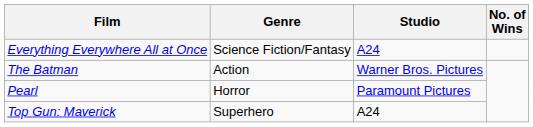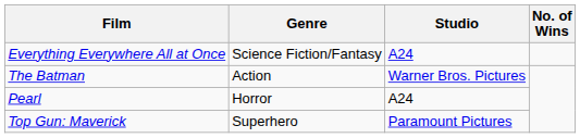 <table class="wikitable">
 <tr>
 <th>Film</th>
 <th>Genre</th>
 <th>Studio</th>
 <th>No. of<br>Wins</th>
 </tr>
 <tr>
 <td><em><a href='#'>Everything Everywhere All at Once</a></em></td>
 <td>Science Fiction/Fantasy</td>
 <td><a href='#'>A24</a></td>
 <td></td>
 </tr>
 <tr>
 <td><a href='#'><em>The Batman</em></a></td>
 <td>Action</td>
 <td><a href='#'>Warner Bros. Pictures</a></td>
 <td rowspan="3"></td>
 </tr>
 <tr>
 <td><em><a href='#'>Pearl</a></em></td>
 <td>Horror</td>
-<td><a href='#'>Paramount Pictures</a></td>
+<td>A24</td>
 </tr>
 <tr>
 <td><em><a href='#'>Top Gun: Maverick</a></em></td>
 <td>Superhero</td>
-<td>A24</td>
+<td><a href='#'>Paramount Pictures</a></td>
 </tr>
 </table>
